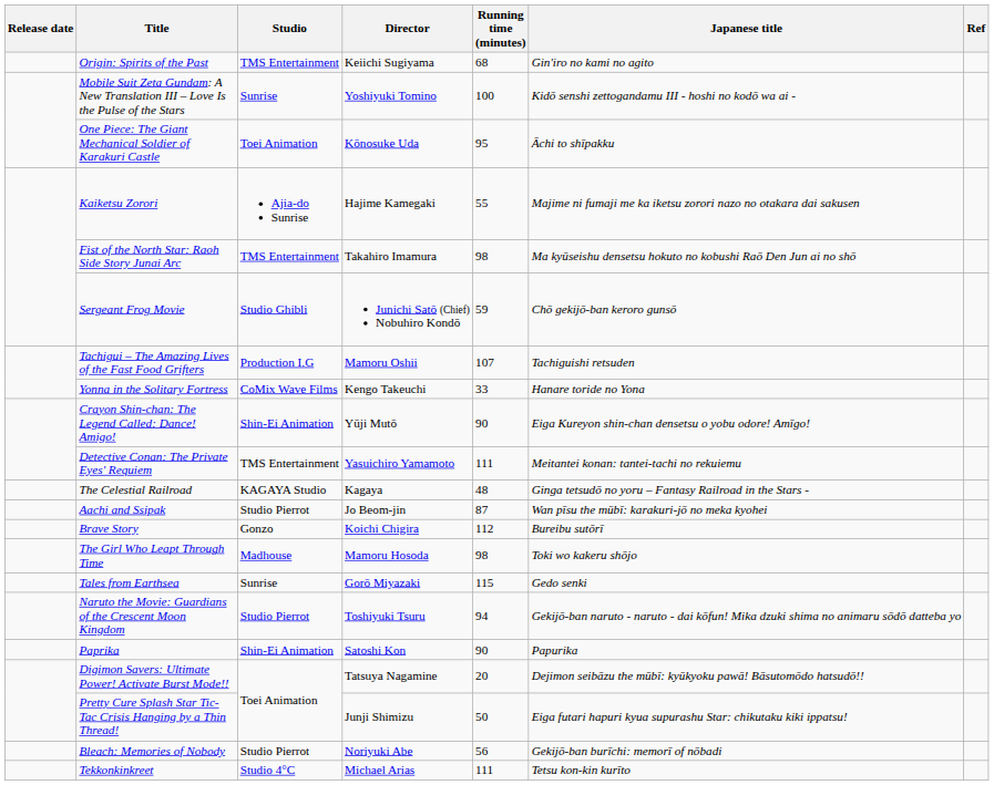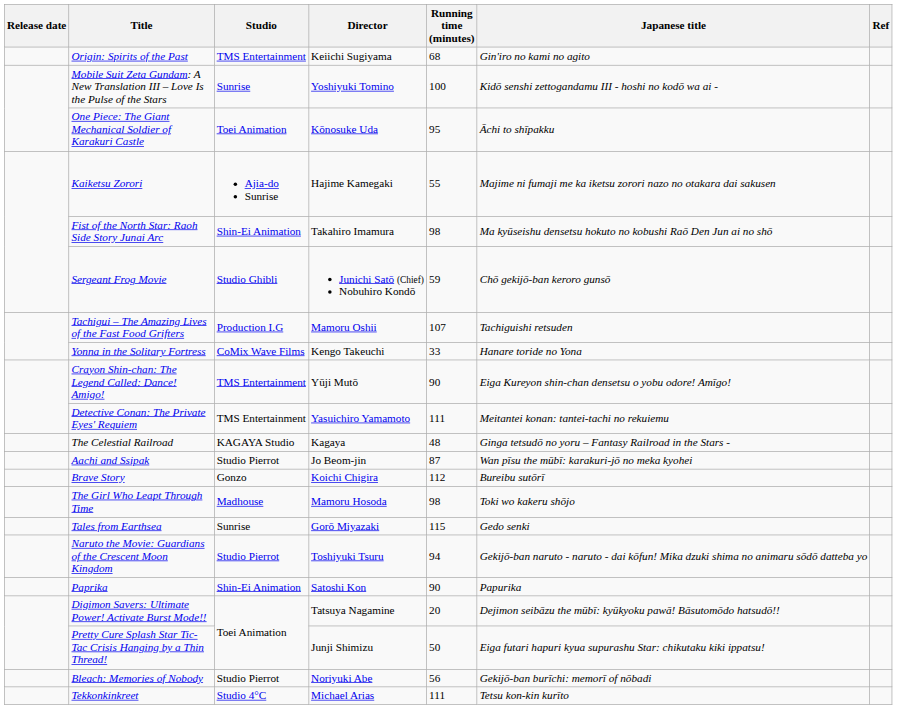 <table class="wikitable sortable" border="1">
 <tr>
 <th>Release date</th>
 <th width="200px">Title</th>
 <th>Studio</th>
 <th>Director</th>
 <th width="10px">Running time (minutes)</th>
 <th class="unsortable">Japanese title</th>
 <th class="unsortable">Ref</th>
 </tr>
 <tr>
 <td></td>
 <td><em><a href='#'>Origin: Spirits of the Past</a></em></td>
 <td><a href='#'>TMS Entertainment</a></td>
 <td>Keiichi Sugiyama</td>
 <td>68</td>
 <td><em>Gin'iro no kami no agito</em></td>
 <td></td>
 </tr>
 <tr>
 <td rowspan="2"></td>
 <td><em><a href='#'>Mobile Suit Zeta Gundam</a>: A New Translation III – Love Is the Pulse of the Stars</em></td>
 <td><a href='#'>Sunrise</a></td>
 <td><a href='#'>Yoshiyuki Tomino</a></td>
 <td>100</td>
 <td><em>Kidō senshi zettogandamu III - hoshi no kodō wa ai -</em></td>
 <td></td>
 </tr>
 <tr>
 <td><em><a href='#'>One Piece: The Giant Mechanical Soldier of Karakuri Castle</a></em></td>
 <td><a href='#'>Toei Animation</a></td>
 <td><a href='#'>Kōnosuke Uda</a></td>
 <td>95</td>
 <td><em>Āchi to shīpakku</em></td>
 <td></td>
 </tr>
 <tr>
 <td rowspan="3"></td>
 <td><em><a href='#'>Kaiketsu Zorori</a></em></td>
 <td><br><ul><li><a href='#'>Ajia-do</a></li><li>Sunrise</li></ul></td>
 <td>Hajime Kamegaki</td>
 <td>55</td>
 <td><em>Majime ni fumaji me ka iketsu zorori nazo no otakara dai sakusen</em></td>
 <td></td>
 </tr>
 <tr>
 <td><em><a href='#'>Fist of the North Star: Raoh Side Story Junai Arc</a></em></td>
-<td><a href='#'>TMS Entertainment</a></td>
+<td><a href='#'>Shin-Ei Animation</a></td>
 <td>Takahiro Imamura</td>
 <td>98</td>
 <td><em>Ma kyūseishu densetsu hokuto no kobushi Raō Den Jun ai no shō</em></td>
 <td></td>
 </tr>
 <tr>
 <td><em><a href='#'>Sergeant Frog Movie</a></em></td>
 <td><a href='#'>Studio Ghibli</a></td>
 <td><br><ul><li><a href='#'>Junichi Satō</a> <small>(Chief)</small></li><li>Nobuhiro Kondō</li></ul></td>
 <td>59</td>
 <td><em>Chō gekijō-ban keroro gunsō</em></td>
 <td></td>
 </tr>
 <tr>
 <td rowspan="2"></td>
 <td><em><a href='#'>Tachigui – The Amazing Lives of the Fast Food Grifters</a></em></td>
 <td><a href='#'>Production I.G</a></td>
 <td><a href='#'>Mamoru Oshii</a></td>
 <td>107</td>
 <td><em>Tachiguishi retsuden</em></td>
 <td></td>
 </tr>
 <tr>
 <td><em><a href='#'>Yonna in the Solitary Fortress</a></em></td>
 <td><a href='#'>CoMix Wave Films</a></td>
 <td>Kengo Takeuchi</td>
 <td>33</td>
 <td><em>Hanare toride no Yona</em></td>
 <td></td>
 </tr>
 <tr>
 <td rowspan="2"></td>
 <td><em><a href='#'>Crayon Shin-chan: The Legend Called: Dance! Amigo!</a></em></td>
-<td><a href='#'>Shin-Ei Animation</a></td>
+<td><a href='#'>TMS Entertainment</a></td>
 <td>Yūji Mutō</td>
 <td>90</td>
 <td><em>Eiga Kureyon shin-chan densetsu o yobu odore! Amīgo!</em></td>
 <td></td>
 </tr>
 <tr>
 <td><em><a href='#'>Detective Conan: The Private Eyes' Requiem</a></em></td>
 <td>TMS Entertainment</td>
 <td><a href='#'>Yasuichiro Yamamoto</a></td>
 <td>111</td>
 <td><em>Meitantei konan: tantei-tachi no rekuiemu</em></td>
 <td></td>
 </tr>
 <tr>
 <td></td>
 <td><em>The Celestial Railroad</em></td>
 <td>KAGAYA Studio</td>
 <td>Kagaya</td>
 <td>48</td>
 <td><em>Ginga tetsudō no yoru – Fantasy Railroad in the Stars -</em></td>
 <td></td>
 </tr>
 <tr>
 <td></td>
 <td><em><a href='#'>Aachi and Ssipak</a></em></td>
 <td>Studio Pierrot</td>
 <td>Jo Beom-jin</td>
 <td>87</td>
 <td><em>Wan pīsu the mūbī: karakuri-jō no meka kyohei</em></td>
 <td></td>
 </tr>
 <tr>
 <td></td>
 <td><em><a href='#'>Brave Story</a></em></td>
 <td>Gonzo</td>
 <td><a href='#'>Koichi Chigira</a></td>
 <td>112</td>
 <td><em>Bureibu sutōrī</em></td>
 <td></td>
 </tr>
 <tr>
 <td></td>
 <td><em><a href='#'>The Girl Who Leapt Through Time</a></em></td>
 <td><a href='#'>Madhouse</a></td>
 <td><a href='#'>Mamoru Hosoda</a></td>
 <td>98</td>
 <td><em>Toki wo kakeru shōjo</em></td>
 <td></td>
 </tr>
 <tr>
 <td></td>
 <td><em><a href='#'>Tales from Earthsea</a></em></td>
 <td>Sunrise</td>
 <td><a href='#'>Gorō Miyazaki</a></td>
 <td>115</td>
 <td><em>Gedo senki</em></td>
 <td></td>
 </tr>
 <tr>
 <td></td>
 <td><em><a href='#'>Naruto the Movie: Guardians of the Crescent Moon Kingdom</a></em></td>
 <td><a href='#'>Studio Pierrot</a></td>
 <td><a href='#'>Toshiyuki Tsuru</a></td>
 <td>94</td>
 <td><em>Gekijō-ban naruto - naruto - dai kōfun! Mika dzuki shima no animaru sōdō datteba yo</em></td>
 <td></td>
 </tr>
 <tr>
 <td></td>
 <td><em><a href='#'>Paprika</a></em></td>
 <td><a href='#'>Shin-Ei Animation</a></td>
 <td><a href='#'>Satoshi Kon</a></td>
 <td>90</td>
 <td><em>Papurika</em></td>
 <td></td>
 </tr>
 <tr>
 <td rowspan="2"></td>
 <td><em><a href='#'>Digimon Savers: Ultimate Power! Activate Burst Mode!!</a></em></td>
 <td rowspan="2">Toei Animation</td>
 <td>Tatsuya Nagamine</td>
 <td>20</td>
 <td><em>Dejimon seibāzu the mūbī: kyūkyoku pawā! Bāsutomōdo hatsudō!!</em></td>
 <td></td>
 </tr>
 <tr>
 <td><em><a href='#'>Pretty Cure Splash Star Tic-Tac Crisis Hanging by a Thin Thread!</a></em></td>
 <td>Junji Shimizu</td>
 <td>50</td>
 <td><em>Eiga futari hapuri kyua supurashu Star: chikutaku kiki ippatsu!</em></td>
 <td></td>
 </tr>
 <tr>
 <td></td>
 <td><em><a href='#'>Bleach: Memories of Nobody</a></em></td>
 <td>Studio Pierrot</td>
 <td><a href='#'>Noriyuki Abe</a></td>
 <td>56</td>
 <td><em>Gekijō-ban burīchi: memorī of nōbadi</em></td>
 <td></td>
 </tr>
 <tr>
 <td></td>
 <td><em><a href='#'>Tekkonkinkreet</a></em></td>
 <td><a href='#'>Studio 4°C</a></td>
 <td><a href='#'>Michael Arias</a></td>
 <td>111</td>
 <td><em>Tetsu kon-kin kurīto</em></td>
 <td></td>
 </tr>
 </table>
